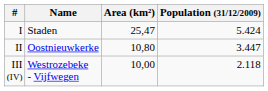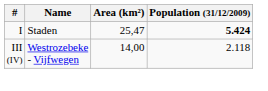 <table class="wikitable">
 <tr align="center">
 <th>#</th>
 <th>Name</th>
 <th>Area (km²)</th>
 <th>Population <small>(31/12/2009)</small></th>
 </tr>
 <tr align="right">
 <td>I</td>
 <td align="left">Staden</td>
 <td>25,47</td>
-<td>5.424</td>
-</tr>
-<tr align="right">
-<td>II</td>
-<td align="left"><a href='#'>Oostnieuwkerke</a></td>
-<td>10,80</td>
-<td>3.447</td>
+<td><strong>5.424</strong></td>
 </tr>
 <tr align="right">
 <td>III <br> <small>(IV)</small></td>
 <td align="left"><a href='#'>Westrozebeke</a> <br>- <a href='#'>Vijfwegen</a></td>
-<td>10,00 <br> </td>
+<td>14,00 <br> </td>
 <td>2.118 <br> </td>
 </tr>
 </table>
